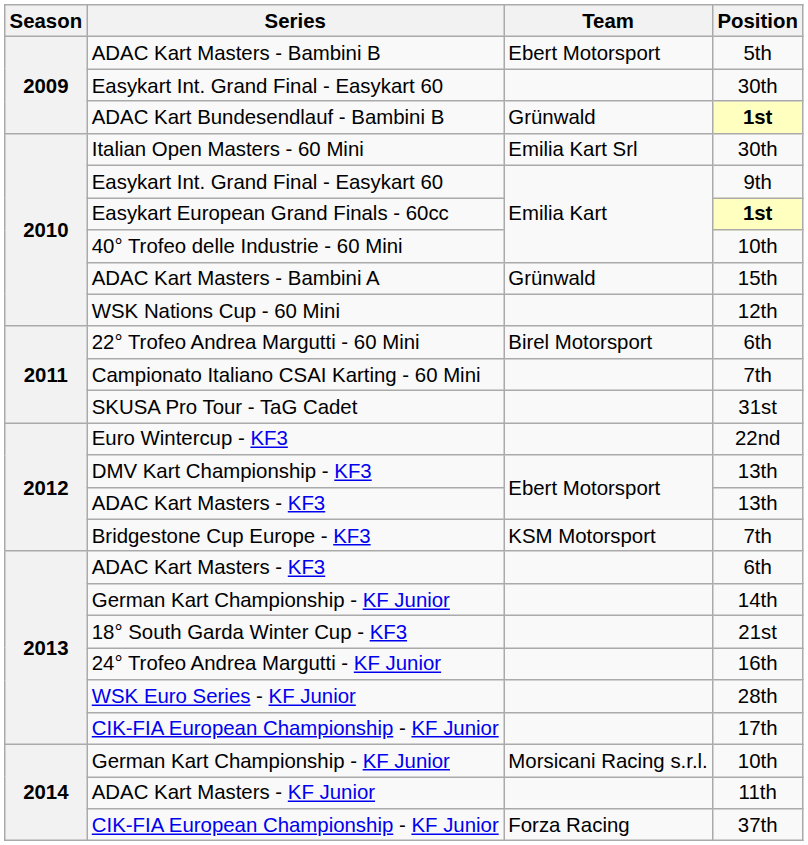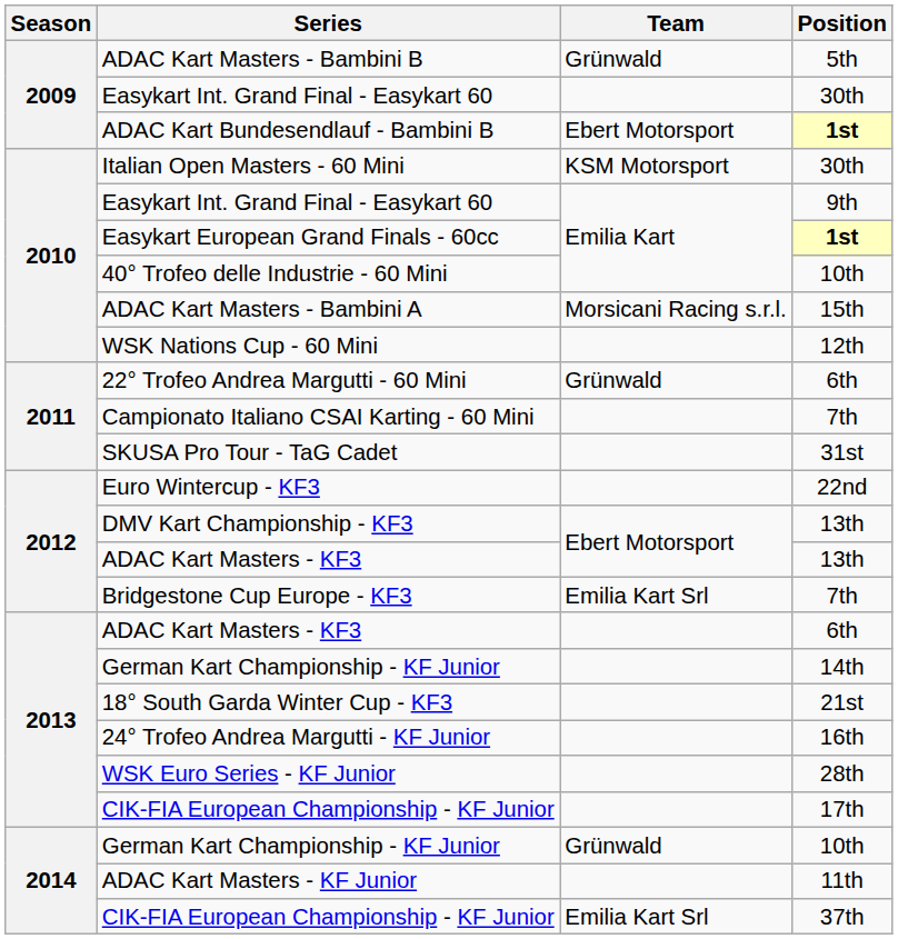 <table class="wikitable" style="font-size: 85%; text-align:center">
 <tr>
 <th>Season</th>
 <th>Series</th>
 <th>Team</th>
 <th>Position</th>
 </tr>
 <tr>
 <th rowspan="3">2009</th>
 <td align="left">ADAC Kart Masters - Bambini B</td>
-<td align="left">Ebert Motorsport</td>
+<td align="left">Grünwald</td>
 <td>5th</td>
 </tr>
 <tr>
 <td align="left">Easykart Int. Grand Final - Easykart 60</td>
 <td align="left"></td>
 <td>30th</td>
 </tr>
 <tr>
 <td align="left">ADAC Kart Bundesendlauf - Bambini B</td>
-<td align="left">Grünwald</td>
+<td align="left">Ebert Motorsport</td>
 <th style="background:#FFFFBF"><strong>1st</strong></th>
 </tr>
 <tr>
 <th rowspan="6">2010</th>
 <td align="left">Italian Open Masters - 60 Mini</td>
-<td align="left">Emilia Kart Srl</td>
+<td align="left">KSM Motorsport</td>
 <td>30th</td>
 </tr>
 <tr>
 <td align="left">Easykart Int. Grand Final - Easykart 60</td>
 <td rowspan="3" align="left">Emilia Kart</td>
 <td>9th</td>
 </tr>
 <tr>
 <td align="left">Easykart European Grand Finals - 60cc</td>
 <td style="background:#FFFFBF"><strong>1st</strong></td>
 </tr>
 <tr>
 <td align="left">40° Trofeo delle Industrie - 60 Mini</td>
 <td>10th</td>
 </tr>
 <tr>
 <td align="left">ADAC Kart Masters - Bambini A</td>
-<td align="left">Grünwald</td>
+<td align="left">Morsicani Racing s.r.l.</td>
 <td>15th</td>
 </tr>
 <tr>
 <td align="left">WSK Nations Cup - 60 Mini</td>
 <td align="left"></td>
 <td>12th</td>
 </tr>
 <tr>
 <th rowspan="3">2011</th>
 <td align="left">22° Trofeo Andrea Margutti - 60 Mini</td>
-<td align="left">Birel Motorsport</td>
+<td align="left">Grünwald</td>
 <td>6th</td>
 </tr>
 <tr>
 <td align="left">Campionato Italiano CSAI Karting - 60 Mini</td>
 <td align="left"></td>
 <td>7th</td>
 </tr>
 <tr>
 <td align="left">SKUSA Pro Tour - TaG Cadet</td>
 <td align="left"></td>
 <td>31st</td>
 </tr>
 <tr>
 <th rowspan="4">2012</th>
 <td align="left">Euro Wintercup - <a href='#'>KF3</a></td>
 <td align="left"></td>
 <td>22nd</td>
 </tr>
 <tr>
 <td align="left">DMV Kart Championship - <a href='#'>KF3</a></td>
 <td rowspan="2" align="left">Ebert Motorsport</td>
 <td>13th</td>
 </tr>
 <tr>
 <td align="left">ADAC Kart Masters - <a href='#'>KF3</a></td>
 <td>13th</td>
 </tr>
 <tr>
 <td align="left">Bridgestone Cup Europe - <a href='#'>KF3</a></td>
-<td align="left">KSM Motorsport</td>
+<td align="left">Emilia Kart Srl</td>
 <td>7th</td>
 </tr>
 <tr>
 <th rowspan="6">2013</th>
 <td align="left">ADAC Kart Masters - <a href='#'>KF3</a></td>
 <td align="left"></td>
 <td>6th</td>
 </tr>
 <tr>
 <td align="left">German Kart Championship - <a href='#'>KF Junior</a></td>
 <td align="left"></td>
 <td>14th</td>
 </tr>
 <tr>
 <td align="left">18° South Garda Winter Cup - <a href='#'>KF3</a></td>
 <td align="left"></td>
 <td>21st</td>
 </tr>
 <tr>
 <td align="left">24° Trofeo Andrea Margutti - <a href='#'>KF Junior</a></td>
 <td align="left"></td>
 <td>16th</td>
 </tr>
 <tr>
 <td align="left"><a href='#'>WSK Euro Series</a> - <a href='#'>KF Junior</a></td>
 <td align="left"></td>
 <td>28th</td>
 </tr>
 <tr>
 <td align="left"><a href='#'>CIK-FIA European Championship</a> - <a href='#'>KF Junior</a></td>
 <td align="left"></td>
 <td>17th</td>
 </tr>
 <tr>
 <th rowspan="3">2014</th>
 <td align="left">German Kart Championship - <a href='#'>KF Junior</a></td>
-<td align="left">Morsicani Racing s.r.l.</td>
+<td align="left">Grünwald</td>
 <td>10th</td>
 </tr>
 <tr>
 <td align="left">ADAC Kart Masters - <a href='#'>KF Junior</a></td>
 <td align="left"></td>
 <td>11th</td>
 </tr>
 <tr>
 <td align="left"><a href='#'>CIK-FIA European Championship</a> - <a href='#'>KF Junior</a></td>
-<td align="left">Forza Racing</td>
+<td align="left">Emilia Kart Srl</td>
 <td>37th</td>
 </tr>
 </table>
